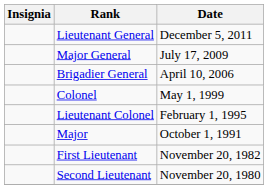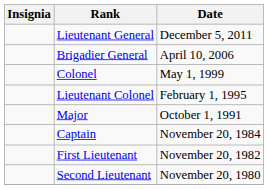 <table class="wikitable">
 <tr>
 <th>Insignia</th>
 <th>Rank</th>
 <th>Date</th>
 </tr>
 <tr>
 <td></td>
 <td><a href='#'>Lieutenant General</a></td>
 <td>December 5, 2011</td>
-</tr>
-<tr>
-<td></td>
-<td><a href='#'>Major General</a></td>
-<td>July 17, 2009</td>
 </tr>
 <tr>
 <td></td>
 <td><a href='#'>Brigadier General</a></td>
 <td>April 10, 2006</td>
 </tr>
 <tr>
 <td></td>
 <td><a href='#'>Colonel</a></td>
 <td>May 1, 1999</td>
 </tr>
 <tr>
 <td></td>
 <td><a href='#'>Lieutenant Colonel</a></td>
 <td>February 1, 1995</td>
 </tr>
 <tr>
 <td></td>
 <td><a href='#'>Major</a></td>
 <td>October 1, 1991</td>
 </tr>
 <tr>
 <td></td>
+<td><a href='#'>Captain</a></td>
+<td>November 20, 1984</td>
+</tr>
+<tr>
+<td></td>
 <td><a href='#'>First Lieutenant</a></td>
 <td>November 20, 1982</td>
 </tr>
 <tr>
 <td></td>
 <td><a href='#'>Second Lieutenant</a></td>
 <td>November 20, 1980</td>
 </tr>
 <tr>
 </tr>
 </table>
